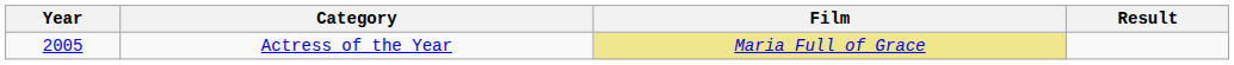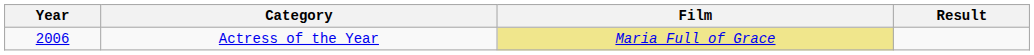 <table class="wikitable" width=60%>
 <tr>
 <th>Year</th>
 <th>Category</th>
 <th>Film</th>
 <th>Result</th>
 </tr>
 <tr>
-<td style="text-align:center;"><a href='#'>2005</a></td>
+<td style="text-align:center;"><a href='#'>2006</a></td>
 <td style="text-align:center;"><a href='#'>Actress of the Year</a></td>
 <td style="background: khaki; text-align:center;"><em><a href='#'>Maria Full of Grace</a></em></td>
 <td></td>
 </tr>
 </table>
